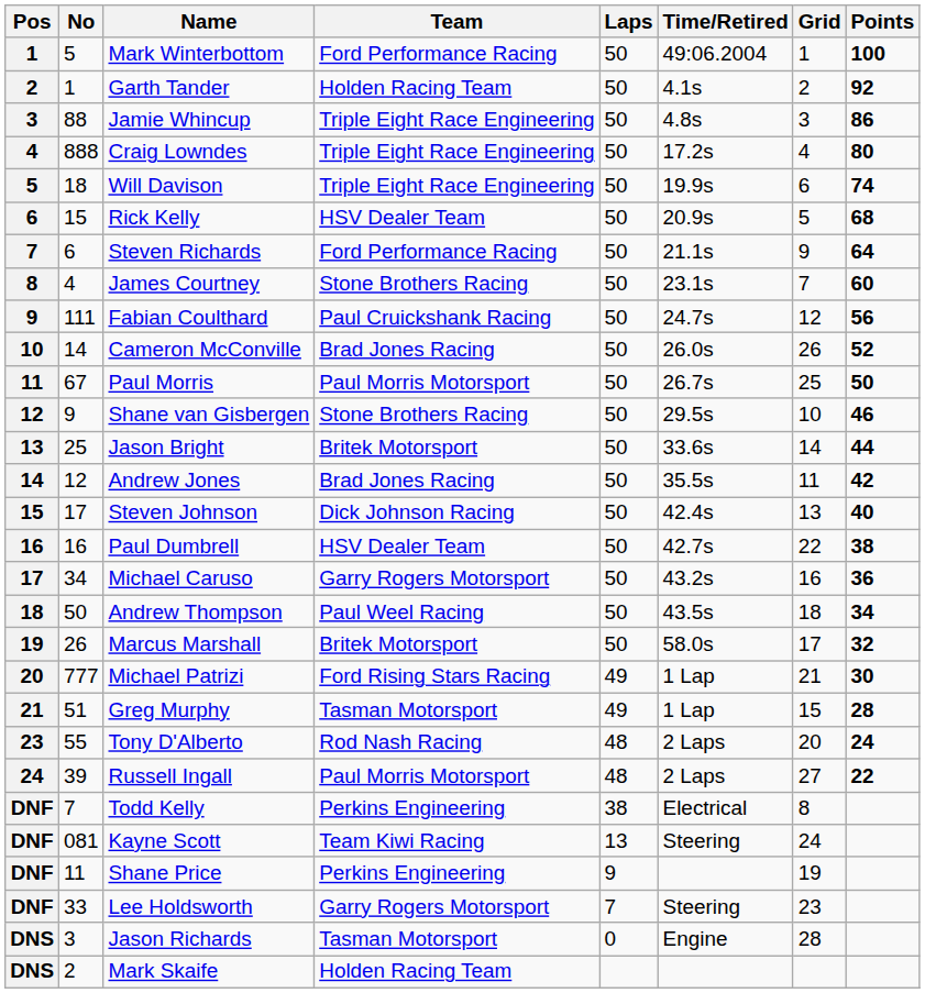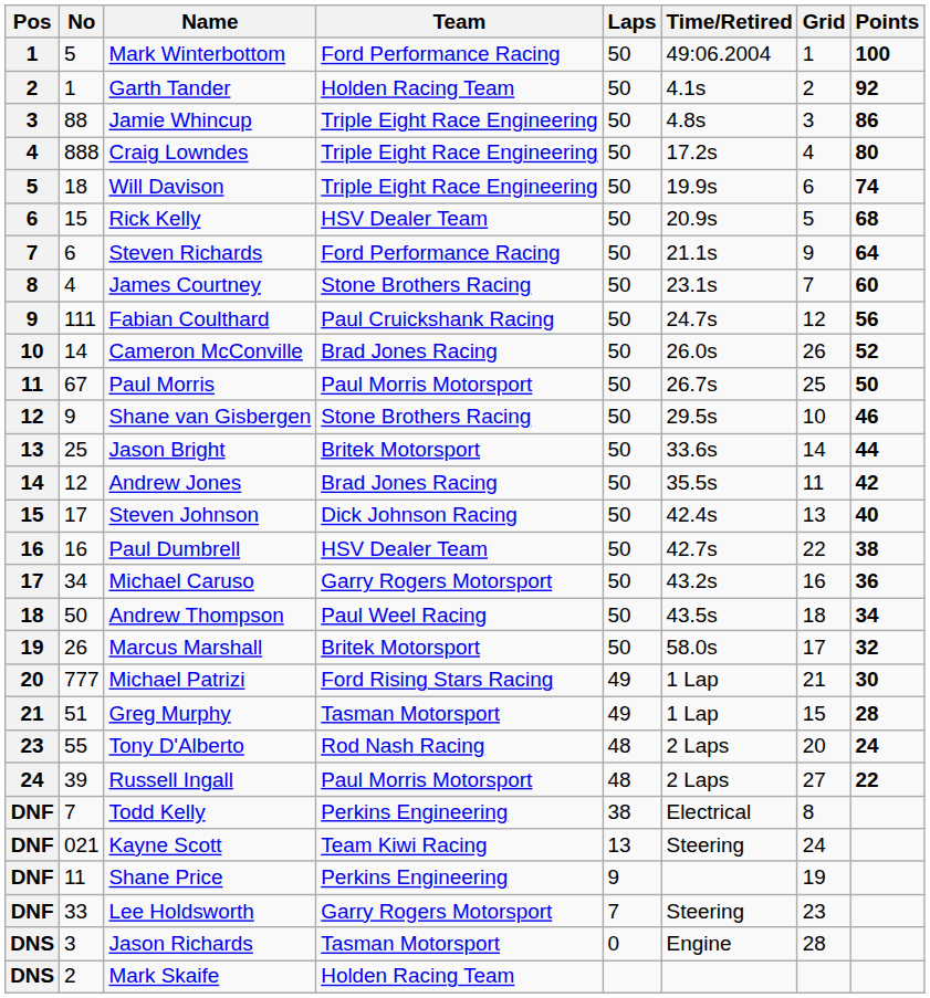 <table class="wikitable" style="font-size: 85%;">
 <tr>
 <th>Pos</th>
 <th>No</th>
 <th>Name</th>
 <th>Team</th>
 <th>Laps</th>
 <th>Time/Retired</th>
 <th>Grid</th>
 <th>Points</th>
 </tr>
 <tr>
 <th>1</th>
 <td>5</td>
 <td> <a href='#'>Mark Winterbottom</a></td>
 <td><a href='#'>Ford Performance Racing</a></td>
 <td>50</td>
 <td>49:06.2004</td>
 <td>1</td>
 <td><strong>100</strong></td>
 </tr>
 <tr>
 <th>2</th>
 <td>1</td>
 <td> <a href='#'>Garth Tander</a></td>
 <td><a href='#'>Holden Racing Team</a></td>
 <td>50</td>
 <td>4.1s</td>
 <td>2</td>
 <td><strong>92</strong></td>
 </tr>
 <tr>
 <th>3</th>
 <td>88</td>
 <td> <a href='#'>Jamie Whincup</a></td>
 <td><a href='#'>Triple Eight Race Engineering</a></td>
 <td>50</td>
 <td>4.8s</td>
 <td>3</td>
 <td><strong>86</strong></td>
 </tr>
 <tr>
 <th>4</th>
 <td>888</td>
 <td> <a href='#'>Craig Lowndes</a></td>
 <td><a href='#'>Triple Eight Race Engineering</a></td>
 <td>50</td>
 <td>17.2s</td>
 <td>4</td>
 <td><strong>80</strong></td>
 </tr>
 <tr>
 <th>5</th>
 <td>18</td>
 <td> <a href='#'>Will Davison</a></td>
 <td><a href='#'>Triple Eight Race Engineering</a></td>
 <td>50</td>
 <td>19.9s</td>
 <td>6</td>
 <td><strong>74</strong></td>
 </tr>
 <tr>
 <th>6</th>
 <td>15</td>
 <td> <a href='#'>Rick Kelly</a></td>
 <td><a href='#'>HSV Dealer Team</a></td>
 <td>50</td>
 <td>20.9s</td>
 <td>5</td>
 <td><strong>68</strong></td>
 </tr>
 <tr>
 <th>7</th>
 <td>6</td>
 <td> <a href='#'>Steven Richards</a></td>
 <td><a href='#'>Ford Performance Racing</a></td>
 <td>50</td>
 <td>21.1s</td>
 <td>9</td>
 <td><strong>64</strong></td>
 </tr>
 <tr>
 <th>8</th>
 <td>4</td>
 <td> <a href='#'>James Courtney</a></td>
 <td><a href='#'>Stone Brothers Racing</a></td>
 <td>50</td>
 <td>23.1s</td>
 <td>7</td>
 <td><strong>60</strong></td>
 </tr>
 <tr>
 <th>9</th>
 <td>111</td>
 <td> <a href='#'>Fabian Coulthard</a></td>
 <td><a href='#'>Paul Cruickshank Racing</a></td>
 <td>50</td>
 <td>24.7s</td>
 <td>12</td>
 <td><strong>56</strong></td>
 </tr>
 <tr>
 <th>10</th>
 <td>14</td>
 <td> <a href='#'>Cameron McConville</a></td>
 <td><a href='#'>Brad Jones Racing</a></td>
 <td>50</td>
 <td>26.0s</td>
 <td>26</td>
 <td><strong>52</strong></td>
 </tr>
 <tr>
 <th>11</th>
 <td>67</td>
 <td> <a href='#'>Paul Morris</a></td>
 <td><a href='#'>Paul Morris Motorsport</a></td>
 <td>50</td>
 <td>26.7s</td>
 <td>25</td>
 <td><strong>50</strong></td>
 </tr>
 <tr>
 <th>12</th>
 <td>9</td>
 <td> <a href='#'>Shane van Gisbergen</a></td>
 <td><a href='#'>Stone Brothers Racing</a></td>
 <td>50</td>
 <td>29.5s</td>
 <td>10</td>
 <td><strong>46</strong></td>
 </tr>
 <tr>
 <th>13</th>
 <td>25</td>
 <td> <a href='#'>Jason Bright</a></td>
 <td><a href='#'>Britek Motorsport</a></td>
 <td>50</td>
 <td>33.6s</td>
 <td>14</td>
 <td><strong>44</strong></td>
 </tr>
 <tr>
 <th>14</th>
 <td>12</td>
 <td> <a href='#'>Andrew Jones</a></td>
 <td><a href='#'>Brad Jones Racing</a></td>
 <td>50</td>
 <td>35.5s</td>
 <td>11</td>
 <td><strong>42</strong></td>
 </tr>
 <tr>
 <th>15</th>
 <td>17</td>
 <td> <a href='#'>Steven Johnson</a></td>
 <td><a href='#'>Dick Johnson Racing</a></td>
 <td>50</td>
 <td>42.4s</td>
 <td>13</td>
 <td><strong>40</strong></td>
 </tr>
 <tr>
 <th>16</th>
 <td>16</td>
 <td> <a href='#'>Paul Dumbrell</a></td>
 <td><a href='#'>HSV Dealer Team</a></td>
 <td>50</td>
 <td>42.7s</td>
 <td>22</td>
 <td><strong>38</strong></td>
 </tr>
 <tr>
 <th>17</th>
 <td>34</td>
 <td> <a href='#'>Michael Caruso</a></td>
 <td><a href='#'>Garry Rogers Motorsport</a></td>
 <td>50</td>
 <td>43.2s</td>
 <td>16</td>
 <td><strong>36</strong></td>
 </tr>
 <tr>
 <th>18</th>
 <td>50</td>
 <td> <a href='#'>Andrew Thompson</a></td>
 <td><a href='#'>Paul Weel Racing</a></td>
 <td>50</td>
 <td>43.5s</td>
 <td>18</td>
 <td><strong>34</strong></td>
 </tr>
 <tr>
 <th>19</th>
 <td>26</td>
 <td> <a href='#'>Marcus Marshall</a></td>
 <td><a href='#'>Britek Motorsport</a></td>
 <td>50</td>
 <td>58.0s</td>
 <td>17</td>
 <td><strong>32</strong></td>
 </tr>
 <tr>
 <th>20</th>
 <td>777</td>
 <td> <a href='#'>Michael Patrizi</a></td>
 <td><a href='#'>Ford Rising Stars Racing</a></td>
 <td>49</td>
 <td> 1 Lap</td>
 <td>21</td>
 <td><strong>30</strong></td>
 </tr>
 <tr>
 <th>21</th>
 <td>51</td>
 <td> <a href='#'>Greg Murphy</a></td>
 <td><a href='#'>Tasman Motorsport</a></td>
 <td>49</td>
 <td> 1 Lap</td>
 <td>15</td>
 <td><strong>28</strong></td>
 </tr>
 <tr>
 <th>23</th>
 <td>55</td>
 <td> <a href='#'>Tony D'Alberto</a></td>
 <td><a href='#'>Rod Nash Racing</a></td>
 <td>48</td>
 <td> 2 Laps</td>
 <td>20</td>
 <td><strong>24</strong></td>
 </tr>
 <tr>
 <th>24</th>
 <td>39</td>
 <td> <a href='#'>Russell Ingall</a></td>
 <td><a href='#'>Paul Morris Motorsport</a></td>
 <td>48</td>
 <td> 2 Laps</td>
 <td>27</td>
 <td><strong>22</strong></td>
 </tr>
 <tr>
 <th>DNF</th>
 <td>7</td>
 <td> <a href='#'>Todd Kelly</a></td>
 <td><a href='#'>Perkins Engineering</a></td>
 <td>38</td>
 <td>Electrical</td>
 <td>8</td>
 <td></td>
 </tr>
 <tr>
 <th>DNF</th>
-<td>081</td>
+<td>021</td>
 <td> <a href='#'>Kayne Scott</a></td>
 <td><a href='#'>Team Kiwi Racing</a></td>
 <td>13</td>
 <td>Steering</td>
 <td>24</td>
 <td></td>
 </tr>
 <tr>
 <th>DNF</th>
 <td>11</td>
 <td> <a href='#'>Shane Price</a></td>
 <td><a href='#'>Perkins Engineering</a></td>
 <td>9</td>
 <td></td>
 <td>19</td>
 <td></td>
 </tr>
 <tr>
 <th>DNF</th>
 <td>33</td>
 <td> <a href='#'>Lee Holdsworth</a></td>
 <td><a href='#'>Garry Rogers Motorsport</a></td>
 <td>7</td>
 <td>Steering</td>
 <td>23</td>
 <td></td>
 </tr>
 <tr>
 <th>DNS</th>
 <td>3</td>
 <td> <a href='#'>Jason Richards</a></td>
 <td><a href='#'>Tasman Motorsport</a></td>
 <td>0</td>
 <td>Engine</td>
 <td>28</td>
 <td></td>
 </tr>
 <tr>
 <th>DNS</th>
 <td>2</td>
 <td> <a href='#'>Mark Skaife</a></td>
 <td><a href='#'>Holden Racing Team</a></td>
 <td></td>
 <td></td>
 <td></td>
 <td></td>
 </tr>
 <tr>
 </tr>
 </table>
